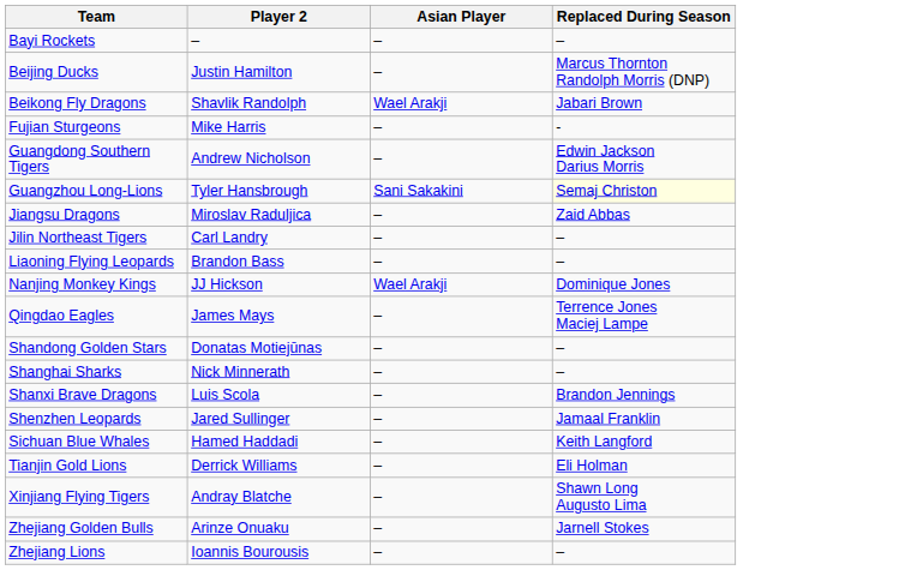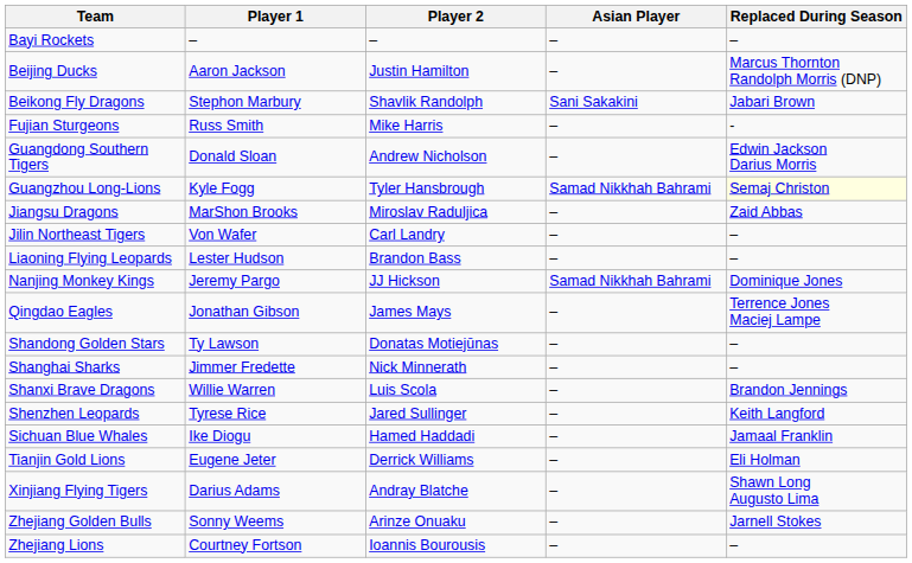 <table class="wikitable">
 <tr>
 <th style="width:190px;"><strong>Team</strong></th>
+<th style="width:190px;"><strong>Player 1</strong></th>
 <th style="width:190px;"><strong>Player 2</strong></th>
 <th style="width:190px;"><strong>Asian Player</strong></th>
 <th style="width:190px;"><strong>Replaced During Season</strong></th>
 </tr>
 <tr>
 <td><a href='#'>Bayi Rockets</a></td>
 <td>–</td>
 <td>–</td>
 <td>–</td>
+<td>–</td>
 </tr>
 <tr>
 <td><a href='#'>Beijing Ducks</a></td>
+<td> <a href='#'>Aaron Jackson</a></td>
 <td> <a href='#'>Justin Hamilton</a></td>
 <td>–</td>
 <td> <a href='#'>Marcus Thornton</a><br> <a href='#'>Randolph Morris</a> (DNP)</td>
 </tr>
 <tr>
 <td><a href='#'>Beikong Fly Dragons</a></td>
+<td> <a href='#'>Stephon Marbury</a></td>
 <td> <a href='#'>Shavlik Randolph</a></td>
-<td> <a href='#'>Wael Arakji</a></td>
+<td> <a href='#'>Sani Sakakini</a></td>
 <td> <a href='#'>Jabari Brown</a></td>
 </tr>
 <tr>
 <td><a href='#'>Fujian Sturgeons</a></td>
+<td> <a href='#'>Russ Smith</a></td>
 <td> <a href='#'>Mike Harris</a></td>
 <td>–</td>
 <td>-</td>
 </tr>
 <tr>
 <td><a href='#'>Guangdong Southern Tigers</a></td>
+<td> <a href='#'>Donald Sloan</a></td>
 <td> <a href='#'>Andrew Nicholson</a></td>
 <td>–</td>
 <td> <a href='#'>Edwin Jackson</a><br> <a href='#'>Darius Morris</a></td>
 </tr>
 <tr>
 <td><a href='#'>Guangzhou Long-Lions</a></td>
+<td> <a href='#'>Kyle Fogg</a></td>
 <td> <a href='#'>Tyler Hansbrough</a></td>
-<td> <a href='#'>Sani Sakakini</a></td>
+<td> <a href='#'>Samad Nikkhah Bahrami</a></td>
 <td style="background: lightyellow;"> <a href='#'>Semaj Christon</a></td>
 </tr>
 <tr>
 <td><a href='#'>Jiangsu Dragons</a></td>
+<td> <a href='#'>MarShon Brooks</a></td>
 <td> <a href='#'>Miroslav Raduljica</a></td>
 <td>–</td>
 <td> <a href='#'>Zaid Abbas</a></td>
 </tr>
 <tr>
 <td><a href='#'>Jilin Northeast Tigers</a></td>
+<td> <a href='#'>Von Wafer</a></td>
 <td> <a href='#'>Carl Landry</a></td>
 <td>–</td>
 <td>–</td>
 </tr>
 <tr>
 <td><a href='#'>Liaoning Flying Leopards</a></td>
+<td> <a href='#'>Lester Hudson</a></td>
 <td> <a href='#'>Brandon Bass</a></td>
 <td>–</td>
 <td>–</td>
 </tr>
 <tr>
 <td><a href='#'>Nanjing Monkey Kings</a></td>
+<td> <a href='#'>Jeremy Pargo</a></td>
 <td> <a href='#'>JJ Hickson</a></td>
-<td> <a href='#'>Wael Arakji</a></td>
+<td> <a href='#'>Samad Nikkhah Bahrami</a></td>
 <td> <a href='#'>Dominique Jones</a></td>
 </tr>
 <tr>
 <td><a href='#'>Qingdao Eagles</a></td>
+<td> <a href='#'>Jonathan Gibson</a></td>
 <td> <a href='#'>James Mays</a></td>
 <td>–</td>
 <td> <a href='#'>Terrence Jones</a><br> <a href='#'>Maciej Lampe</a></td>
 </tr>
 <tr>
 <td><a href='#'>Shandong Golden Stars</a></td>
+<td> <a href='#'>Ty Lawson</a></td>
 <td> <a href='#'>Donatas Motiejūnas</a></td>
 <td>–</td>
 <td>–</td>
 </tr>
 <tr>
 <td><a href='#'>Shanghai Sharks</a></td>
+<td> <a href='#'>Jimmer Fredette</a></td>
 <td> <a href='#'>Nick Minnerath</a></td>
 <td>–</td>
 <td>–</td>
 </tr>
 <tr>
 <td><a href='#'>Shanxi Brave Dragons</a></td>
+<td> <a href='#'>Willie Warren</a></td>
 <td> <a href='#'>Luis Scola</a></td>
 <td>–</td>
 <td> <a href='#'>Brandon Jennings</a></td>
 </tr>
 <tr>
 <td><a href='#'>Shenzhen Leopards</a></td>
+<td> <a href='#'>Tyrese Rice</a></td>
 <td> <a href='#'>Jared Sullinger</a></td>
+<td>–</td>
+<td> <a href='#'>Keith Langford</a></td>
+</tr>
+<tr>
+<td><a href='#'>Sichuan Blue Whales</a></td>
+<td> <a href='#'>Ike Diogu</a></td>
+<td> <a href='#'>Hamed Haddadi</a></td>
 <td>–</td>
 <td> <a href='#'>Jamaal Franklin</a></td>
 </tr>
 <tr>
-<td><a href='#'>Sichuan Blue Whales</a></td>
-<td> <a href='#'>Hamed Haddadi</a></td>
-<td>–</td>
-<td> <a href='#'>Keith Langford</a></td>
-</tr>
-<tr>
 <td><a href='#'>Tianjin Gold Lions</a></td>
+<td> <a href='#'>Eugene Jeter</a></td>
 <td> <a href='#'>Derrick Williams</a></td>
 <td>–</td>
 <td> <a href='#'>Eli Holman</a></td>
 </tr>
 <tr>
 <td><a href='#'>Xinjiang Flying Tigers</a></td>
+<td> <a href='#'>Darius Adams</a></td>
 <td> <a href='#'>Andray Blatche</a></td>
 <td>–</td>
 <td> <a href='#'>Shawn Long</a><br> <a href='#'>Augusto Lima</a></td>
 </tr>
 <tr>
 <td><a href='#'>Zhejiang Golden Bulls</a></td>
+<td> <a href='#'>Sonny Weems</a></td>
 <td> <a href='#'>Arinze Onuaku</a></td>
 <td>–</td>
 <td> <a href='#'>Jarnell Stokes</a></td>
 </tr>
 <tr>
 <td><a href='#'>Zhejiang Lions</a></td>
+<td> <a href='#'>Courtney Fortson</a></td>
 <td> <a href='#'>Ioannis Bourousis</a></td>
 <td>–</td>
 <td>–</td>
 </tr>
 </table>
